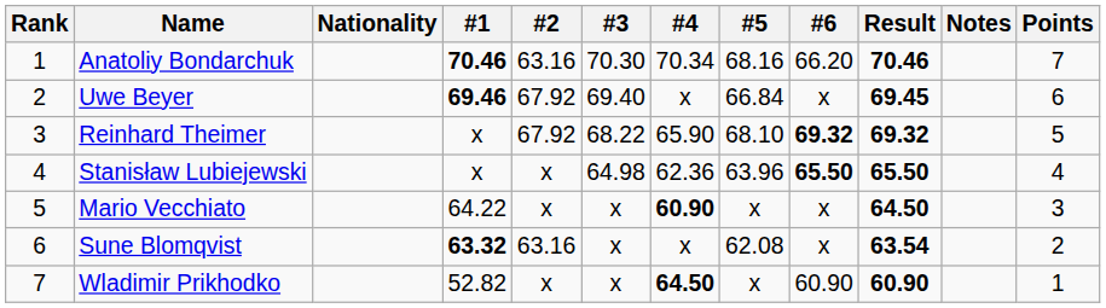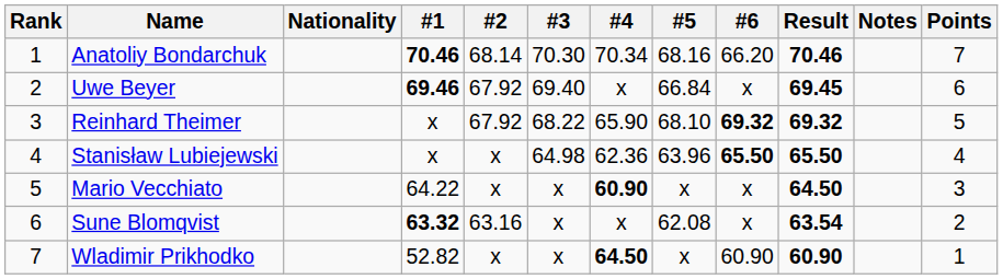 <table class="wikitable sortable" style="text-align:center">
 <tr>
 <th>Rank</th>
 <th>Name</th>
 <th>Nationality</th>
 <th>#1</th>
 <th>#2</th>
 <th>#3</th>
 <th>#4</th>
 <th>#5</th>
 <th>#6</th>
 <th>Result</th>
 <th>Notes</th>
 <th>Points</th>
 </tr>
 <tr>
 <td>1</td>
 <td align=left><a href='#'>Anatoliy Bondarchuk</a></td>
 <td align=left></td>
 <td><strong>70.46</strong></td>
-<td>63.16</td>
+<td>68.14</td>
 <td>70.30</td>
 <td>70.34</td>
 <td>68.16</td>
 <td>66.20</td>
 <td><strong>70.46</strong></td>
 <td></td>
 <td>7</td>
 </tr>
 <tr>
 <td>2</td>
 <td align=left><a href='#'>Uwe Beyer</a></td>
 <td align=left></td>
 <td><strong>69.46</strong></td>
 <td>67.92</td>
 <td>69.40</td>
 <td>x</td>
 <td>66.84</td>
 <td>x</td>
 <td><strong>69.45</strong></td>
 <td></td>
 <td>6</td>
 </tr>
 <tr>
 <td>3</td>
 <td align=left><a href='#'>Reinhard Theimer</a></td>
 <td align=left></td>
 <td>x</td>
 <td>67.92</td>
 <td>68.22</td>
 <td>65.90</td>
 <td>68.10</td>
 <td><strong>69.32</strong></td>
 <td><strong>69.32</strong></td>
 <td></td>
 <td>5</td>
 </tr>
 <tr>
 <td>4</td>
 <td align=left><a href='#'>Stanisław Lubiejewski</a></td>
 <td align=left></td>
 <td>x</td>
 <td>x</td>
 <td>64.98</td>
 <td>62.36</td>
 <td>63.96</td>
 <td><strong>65.50</strong></td>
 <td><strong>65.50</strong></td>
 <td></td>
 <td>4</td>
 </tr>
 <tr>
 <td>5</td>
 <td align=left><a href='#'>Mario Vecchiato</a></td>
 <td align=left></td>
 <td>64.22</td>
 <td>x</td>
 <td>x</td>
 <td><strong>60.90</strong></td>
 <td>x</td>
 <td>x</td>
 <td><strong>64.50</strong></td>
 <td></td>
 <td>3</td>
 </tr>
 <tr>
 <td>6</td>
 <td align=left><a href='#'>Sune Blomqvist</a></td>
 <td align=left></td>
 <td><strong>63.32</strong></td>
 <td>63.16</td>
 <td>x</td>
 <td>x</td>
 <td>62.08</td>
 <td>x</td>
 <td><strong>63.54</strong></td>
 <td></td>
 <td>2</td>
 </tr>
 <tr>
 <td>7</td>
 <td align=left><a href='#'>Wladimir Prikhodko</a></td>
 <td align=left></td>
 <td>52.82</td>
 <td>x</td>
 <td>x</td>
 <td><strong>64.50</strong></td>
 <td>x</td>
 <td>60.90</td>
 <td><strong>60.90</strong></td>
 <td></td>
 <td>1</td>
 </tr>
 </table>
